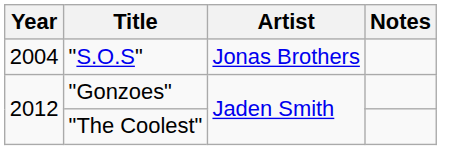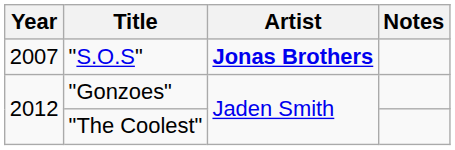 <table class="wikitable sortable">
 <tr>
 <th>Year</th>
 <th>Title</th>
 <th>Artist</th>
 <th class="unsortable">Notes</th>
 </tr>
 <tr>
-<td>2004</td>
+<td>2007</td>
 <td>"<a href='#'>S.O.S</a>"</td>
-<td><a href='#'>Jonas Brothers</a></td>
+<td><strong><a href='#'>Jonas Brothers</a></strong></td>
 <td></td>
 </tr>
 <tr>
 <td rowspan="2">2012</td>
 <td>"Gonzoes"</td>
 <td rowspan="2"><a href='#'>Jaden Smith</a></td>
 <td></td>
 </tr>
 <tr>
 <td>"The Coolest"</td>
 <td></td>
 </tr>
 </table>
